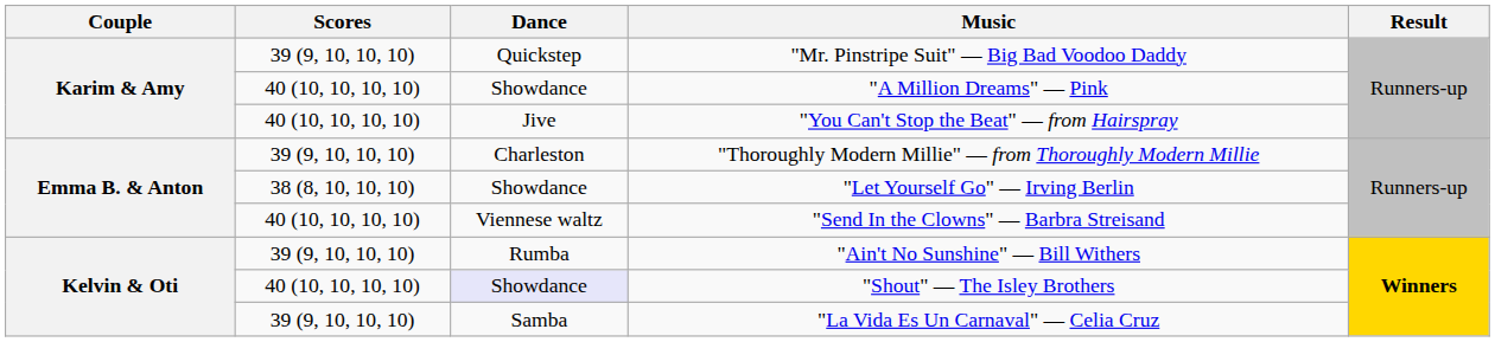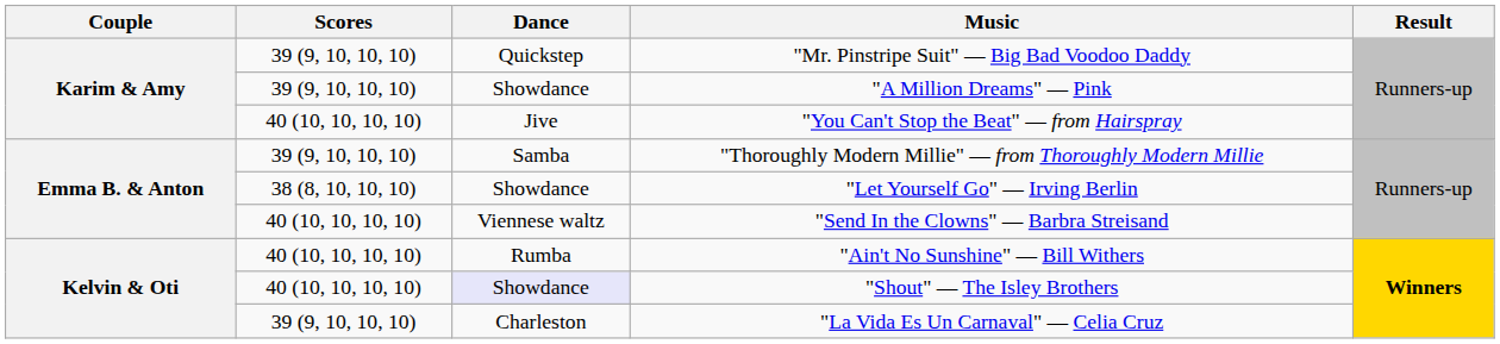 <table class="wikitable sortable" style="text-align:center; width: 90%">
 <tr>
 <th scope="col">Couple</th>
 <th scope="col">Scores</th>
 <th scope="col" class="unsortable">Dance</th>
 <th scope="col" class="unsortable">Music</th>
 <th scope="col" class="unsortable">Result</th>
 </tr>
 <tr>
 <th scope="row" rowspan=3>Karim & Amy</th>
 <td>39 (9, 10, 10, 10)</td>
 <td>Quickstep</td>
 <td>"Mr. Pinstripe Suit" — <a href='#'>Big Bad Voodoo Daddy</a></td>
 <td rowspan="3" bgcolor="silver">Runners-up</td>
 </tr>
 <tr>
-<td>40 (10, 10, 10, 10)</td>
+<td>39 (9, 10, 10, 10)</td>
 <td>Showdance</td>
 <td>"<a href='#'>A Million Dreams</a>" — <a href='#'>Pink</a></td>
 </tr>
 <tr>
 <td>40 (10, 10, 10, 10)</td>
 <td>Jive</td>
 <td>"<a href='#'>You Can't Stop the Beat</a>" — <em>from <a href='#'>Hairspray</a></em></td>
 </tr>
 <tr>
 <th scope="row" rowspan=3>Emma B. & Anton</th>
 <td>39 (9, 10, 10, 10)</td>
-<td>Charleston</td>
+<td>Samba</td>
 <td>"Thoroughly Modern Millie" — <em>from <a href='#'>Thoroughly Modern Millie</a></em></td>
 <td rowspan="3" bgcolor="silver">Runners-up</td>
 </tr>
 <tr>
 <td>38 (8, 10, 10, 10)</td>
 <td>Showdance</td>
 <td>"<a href='#'>Let Yourself Go</a>" — <a href='#'>Irving Berlin</a></td>
 </tr>
 <tr>
 <td>40 (10, 10, 10, 10)</td>
 <td>Viennese waltz</td>
 <td>"<a href='#'>Send In the Clowns</a>" — <a href='#'>Barbra Streisand</a></td>
 </tr>
 <tr>
 <th scope="row" rowspan=3>Kelvin & Oti</th>
-<td>39 (9, 10, 10, 10)</td>
+<td>40 (10, 10, 10, 10)</td>
 <td>Rumba</td>
 <td>"<a href='#'>Ain't No Sunshine</a>" — <a href='#'>Bill Withers</a></td>
 <td rowspan=3 bgcolor="gold"><strong>Winners</strong></td>
 </tr>
 <tr>
 <td>40 (10, 10, 10, 10)</td>
 <td style="background: lavender;">Showdance</td>
 <td>"<a href='#'>Shout</a>" — <a href='#'>The Isley Brothers</a></td>
 </tr>
 <tr>
 <td>39 (9, 10, 10, 10)</td>
-<td>Samba</td>
+<td>Charleston</td>
 <td>"<a href='#'>La Vida Es Un Carnaval</a>" — <a href='#'>Celia Cruz</a></td>
 </tr>
 </table>
